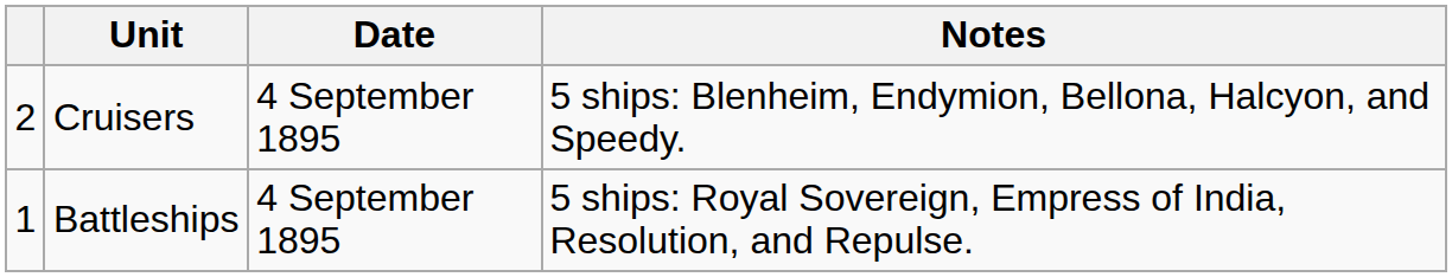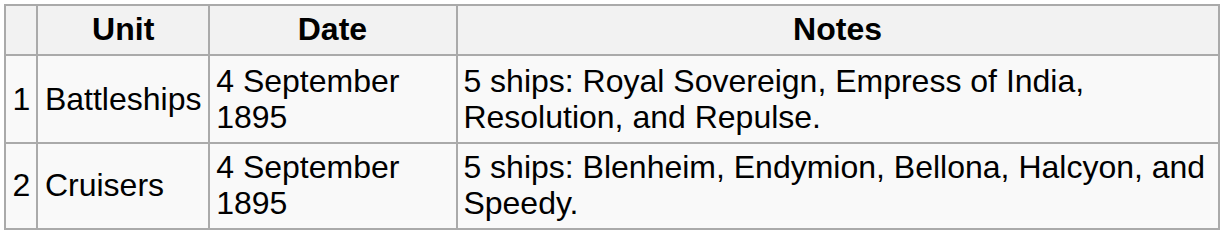 <table class=wikitable>
 <tr>
 <th></th>
 <th>Unit</th>
 <th>Date</th>
 <th>Notes</th>
 </tr>
 <tr>
+<td>1</td>
+<td>Battleships</td>
+<td>4 September 1895</td>
+<td>5 ships: Royal Sovereign, Empress of India, Resolution, and Repulse.</td>
+</tr>
+<tr>
 <td>2</td>
 <td>Cruisers</td>
 <td>4 September 1895</td>
 <td>5 ships: Blenheim, Endymion, Bellona, Halcyon, and Speedy.</td>
 </tr>
 <tr>
-<td>1</td>
-<td>Battleships</td>
-<td>4 September 1895</td>
-<td>5 ships: Royal Sovereign, Empress of India, Resolution, and Repulse.</td>
-</tr>
-<tr>
 </tr>
 </table>
